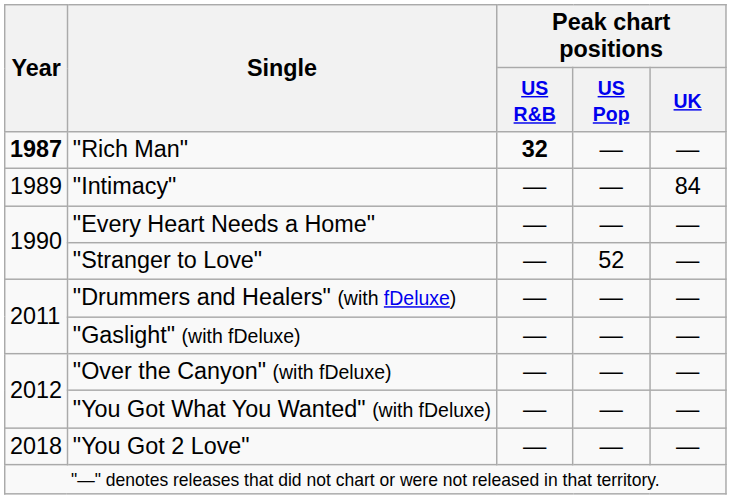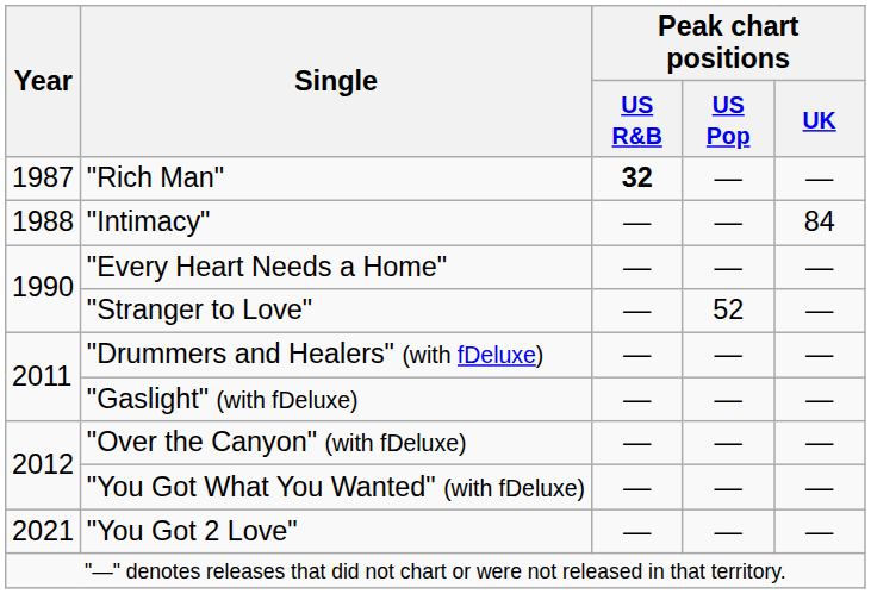 <table class="wikitable">
 <tr>
 <th scope="col" rowspan="2">Year</th>
 <th scope="col" rowspan="2">Single</th>
 <th scope="col" colspan="3">Peak chart positions</th>
 </tr>
 <tr>
 <th style="width:45px;"><small><a href='#'>US R&B</a></small><br></th>
 <th style="width:45px;"><small><a href='#'>US Pop</a></small><br></th>
 <th style="width:45px;"><small><a href='#'>UK</a></small><br></th>
 </tr>
 <tr>
-<td rowspan="1"><strong>1987</strong></td>
+<td rowspan="1">1987</td>
 <td>"Rich Man"</td>
 <td align=center><strong>32</strong></td>
 <td align=center>—</td>
 <td align=center>―</td>
 </tr>
 <tr>
-<td rowspan="1">1989</td>
+<td rowspan="1">1988</td>
 <td>"Intimacy"</td>
 <td align=center>—</td>
 <td align=center>―</td>
 <td align=center>84</td>
 </tr>
 <tr>
 <td rowspan="2">1990</td>
 <td>"Every Heart Needs a Home"</td>
 <td align=center>—</td>
 <td align=center>―</td>
 <td align=center>—</td>
 </tr>
 <tr>
 <td>"Stranger to Love"</td>
 <td align=center>―</td>
 <td align=center>52</td>
 <td align=center>―</td>
 </tr>
 <tr>
 <td rowspan="2">2011</td>
 <td>"Drummers and Healers" <small>(with <a href='#'>fDeluxe</a>)</small></td>
 <td align=center>—</td>
 <td align=center>—</td>
 <td align=center>―</td>
 </tr>
 <tr>
 <td>"Gaslight" <small>(with fDeluxe)</small></td>
 <td align=center>—</td>
 <td align=center>—</td>
 <td align=center>―</td>
 </tr>
 <tr>
 <td rowspan="2">2012</td>
 <td>"Over the Canyon" <small>(with fDeluxe)</small></td>
 <td align=center>—</td>
 <td align=center>—</td>
 <td align=center>―</td>
 </tr>
 <tr>
 <td>"You Got What You Wanted" <small>(with fDeluxe)</small></td>
 <td align=center>―</td>
 <td align=center>—</td>
 <td align=center>―</td>
 </tr>
 <tr>
-<td rowspan="1">2018</td>
+<td rowspan="1">2021</td>
 <td>"You Got 2 Love"</td>
 <td align=center>—</td>
 <td align=center>—</td>
 <td align=center>―</td>
 </tr>
 <tr>
 <td colspan="6" style="text-align:center; font-size:9pt;">"—" denotes releases that did not chart or were not released in that territory.</td>
 </tr>
 </table>
